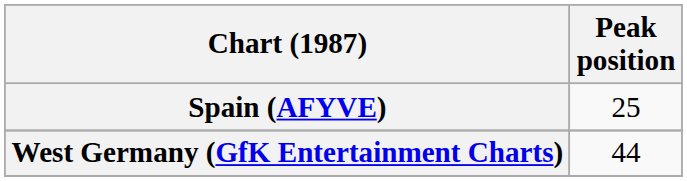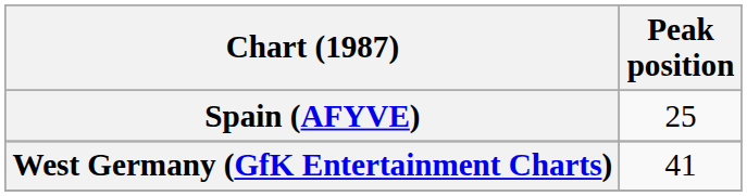 <table class="wikitable sortable plainrowheaders" style="text-align:center">
 <tr>
 <th scope="col">Chart (1987)</th>
 <th scope="col">Peak<br>position</th>
 </tr>
 <tr>
 <th scope="row">Spain (<a href='#'>AFYVE</a>)</th>
 <td>25</td>
 </tr>
 <tr>
 </tr>
 <tr>
 </tr>
 <tr>
 <th scope="row">West Germany (<a href='#'>GfK Entertainment Charts</a>)</th>
-<td>44</td>
+<td>41</td>
 </tr>
 <tr>
 </tr>
 </table>
